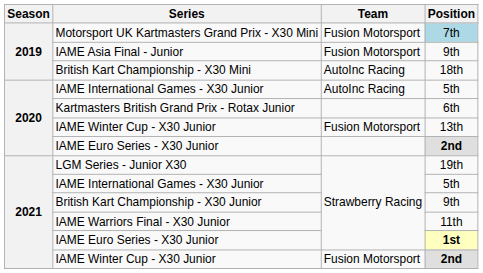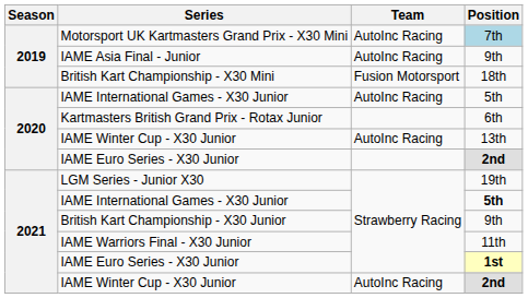 <table class="wikitable" style="font-size: 85%; text-align:center">
 <tr>
 <th>Season</th>
 <th>Series</th>
 <th>Team</th>
 <th>Position</th>
 </tr>
 <tr>
 <th rowspan="3">2019</th>
 <td align="left">Motorsport UK Kartmasters Grand Prix - X30 Mini</td>
-<td align="left">Fusion Motorsport</td>
+<td align="left">AutoInc Racing</td>
 <td style="background: lightblue;">7th</td>
 </tr>
 <tr>
 <td align="left">IAME Asia Final - Junior</td>
-<td align="left">Fusion Motorsport</td>
+<td align="left">AutoInc Racing</td>
 <td>9th</td>
 </tr>
 <tr>
 <td align="left">British Kart Championship - X30 Mini</td>
-<td align="left">AutoInc Racing</td>
+<td align="left">Fusion Motorsport</td>
 <td>18th</td>
 </tr>
 <tr>
 <th rowspan="4">2020</th>
 <td align="left">IAME International Games - X30 Junior</td>
 <td align="left">AutoInc Racing</td>
 <td>5th</td>
 </tr>
 <tr>
 <td align="left">Kartmasters British Grand Prix - Rotax Junior</td>
 <td align="left"></td>
 <td>6th</td>
 </tr>
 <tr>
 <td align="left">IAME Winter Cup - X30 Junior</td>
-<td align="left">Fusion Motorsport</td>
+<td align="left">AutoInc Racing</td>
 <td>13th</td>
 </tr>
 <tr>
 <td align="left">IAME Euro Series - X30 Junior</td>
 <td align="left"></td>
 <td style="background:#DFDFDF"><strong>2nd</strong></td>
 </tr>
 <tr>
 <th rowspan="6">2021</th>
 <td align="left">LGM Series - Junior X30</td>
 <td align="left" rowspan="5">Strawberry Racing</td>
 <td>19th</td>
 </tr>
 <tr>
 <td align="left">IAME International Games - X30 Junior</td>
-<td>5th</td>
+<td><strong>5th</strong></td>
 </tr>
 <tr>
 <td align="left">British Kart Championship - X30 Junior</td>
 <td>9th</td>
 </tr>
 <tr>
 <td align="left">IAME Warriors Final - X30 Junior</td>
 <td>11th</td>
 </tr>
 <tr>
 <td align="left">IAME Euro Series - X30 Junior</td>
 <td style="background:#FFFFBF"><strong>1st</strong></td>
 </tr>
 <tr>
 <td align="left">IAME Winter Cup - X30 Junior</td>
-<td align="left">Fusion Motorsport</td>
+<td align="left">AutoInc Racing</td>
 <td style="background:#DFDFDF"><strong>2nd</strong></td>
 </tr>
 </table>
